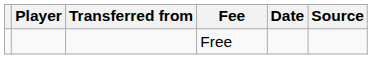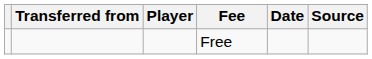 <table class="wikitable plainrowheaders sortable">
 <tr>
 <th></th>
+<th>Transferred from</th>
 <th scope="col">Player</th>
-<th>Transferred from</th>
 <th style="width: 65px;">Fee</th>
 <th scope="col">Date</th>
 <th scope="col">Source</th>
 </tr>
 <tr>
 <td align="center"></td>
 <td></td>
 <td></td>
 <td>Free</td>
 <td></td>
 <td></td>
 </tr>
 </table>
